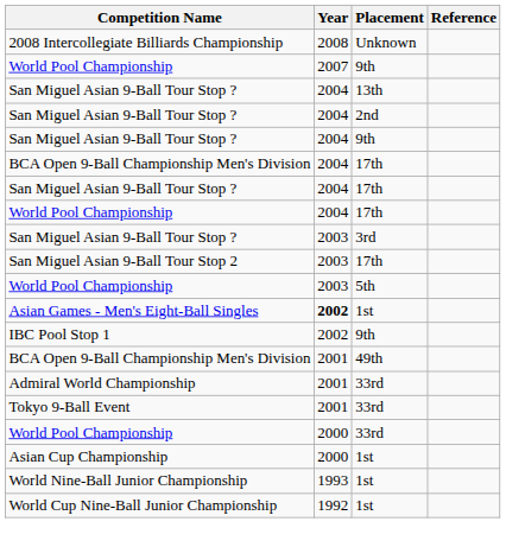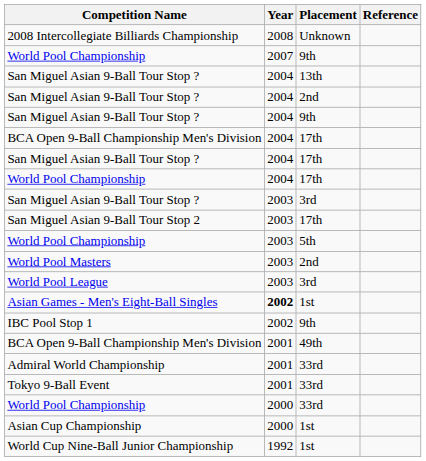 <table class="wikitable">
 <tr>
 <th>Competition Name</th>
 <th>Year</th>
 <th>Placement</th>
 <th>Reference</th>
 </tr>
 <tr>
 <td>2008 Intercollegiate Billiards Championship</td>
 <td>2008</td>
 <td>Unknown</td>
 <td></td>
 </tr>
 <tr>
 <td><a href='#'>World Pool Championship</a></td>
 <td>2007</td>
 <td>9th</td>
 <td></td>
 </tr>
 <tr>
 <td>San Miguel Asian 9-Ball Tour Stop ?</td>
 <td>2004</td>
 <td>13th</td>
 <td></td>
 </tr>
 <tr>
 <td>San Miguel Asian 9-Ball Tour Stop ?</td>
 <td>2004</td>
 <td>2nd</td>
 <td></td>
 </tr>
 <tr>
 <td>San Miguel Asian 9-Ball Tour Stop ?</td>
 <td>2004</td>
 <td>9th</td>
 <td></td>
 </tr>
 <tr>
 <td>BCA Open 9-Ball Championship Men's Division</td>
 <td>2004</td>
 <td>17th</td>
 <td></td>
 </tr>
 <tr>
 <td>San Miguel Asian 9-Ball Tour Stop ?</td>
 <td>2004</td>
 <td>17th</td>
 <td></td>
 </tr>
 <tr>
 <td><a href='#'>World Pool Championship</a></td>
 <td>2004</td>
 <td>17th</td>
 <td></td>
 </tr>
 <tr>
 <td>San Miguel Asian 9-Ball Tour Stop ?</td>
 <td>2003</td>
 <td>3rd</td>
 <td></td>
 </tr>
 <tr>
 <td>San Miguel Asian 9-Ball Tour Stop 2</td>
 <td>2003</td>
 <td>17th</td>
 <td></td>
 </tr>
 <tr>
 <td><a href='#'>World Pool Championship</a></td>
 <td>2003</td>
 <td>5th</td>
 <td></td>
 </tr>
 <tr>
+<td><a href='#'>World Pool Masters</a></td>
+<td>2003</td>
+<td>2nd</td>
+<td></td>
+</tr>
+<tr>
+<td><a href='#'>World Pool League</a></td>
+<td>2003</td>
+<td>3rd</td>
+<td></td>
+</tr>
+<tr>
 <td><a href='#'>Asian Games - Men's Eight-Ball Singles</a></td>
 <td><strong>2002</strong></td>
 <td>1st</td>
 <td></td>
 </tr>
 <tr>
 <td>IBC Pool Stop 1</td>
 <td>2002</td>
 <td>9th</td>
 <td></td>
 </tr>
 <tr>
 <td>BCA Open 9-Ball Championship Men's Division</td>
 <td>2001</td>
 <td>49th</td>
 <td></td>
 </tr>
 <tr>
 <td>Admiral World Championship</td>
 <td>2001</td>
 <td>33rd</td>
 <td></td>
 </tr>
 <tr>
 <td>Tokyo 9-Ball Event</td>
 <td>2001</td>
 <td>33rd</td>
 <td></td>
 </tr>
 <tr>
 <td><a href='#'>World Pool Championship</a></td>
 <td>2000</td>
 <td>33rd</td>
 <td></td>
 </tr>
 <tr>
 <td>Asian Cup Championship</td>
 <td>2000</td>
 <td>1st</td>
 <td></td>
 </tr>
 <tr>
-<td>World Nine-Ball Junior Championship</td>
-<td>1993</td>
-<td>1st</td>
-<td></td>
-</tr>
-<tr>
 <td>World Cup Nine-Ball Junior Championship</td>
 <td>1992</td>
 <td>1st</td>
 <td></td>
 </tr>
 </table>
